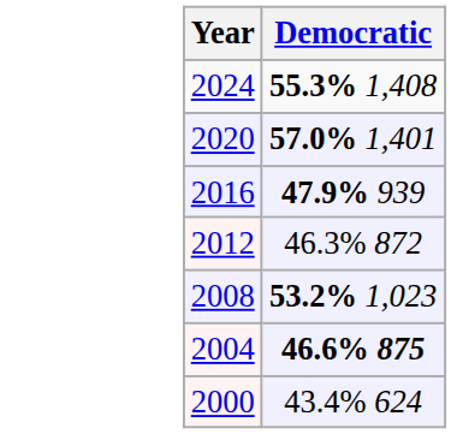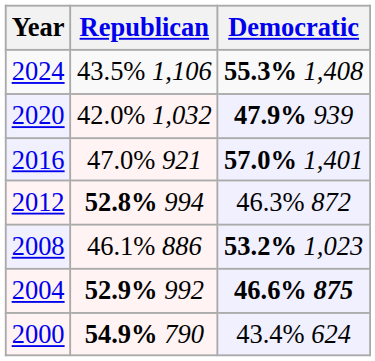 <table class="wikitable"  style="float:right; font-size:90%;">
 <tr style="background:lightgrey;">
 <th>Year</th>
+<th><a href='#'>Republican</a></th>
 <th><a href='#'>Democratic</a></th>
 </tr>
 <tr>
 <td><a href='#'>2024</a></td>
+<td>43.5% <em>1,106</em></td>
 <td><strong>55.3%</strong> <em>1,408</em></td>
 </tr>
 <tr>
 <td style="text-align:center; background:#f0f0ff;"><a href='#'>2020</a></td>
+<td style="text-align:center; background:#fff3f3;">42.0% <em>1,032</em></td>
+<td style="text-align:center; background:#f0f0ff;"><strong>47.9%</strong> <em>939</em></td>
+</tr>
+<tr>
+<td style="text-align:center; background:#f0f0ff;"><a href='#'>2016</a></td>
+<td style="text-align:center; background:#fff3f3;">47.0% <em>921</em></td>
 <td style="text-align:center; background:#f0f0ff;"><strong>57.0%</strong> <em>1,401</em></td>
 </tr>
 <tr>
-<td style="text-align:center; background:#f0f0ff;"><a href='#'>2016</a></td>
-<td style="text-align:center; background:#f0f0ff;"><strong>47.9%</strong> <em>939</em></td>
-</tr>
-<tr>
 <td style="text-align:center; background:#fff3f3;"><a href='#'>2012</a></td>
+<td style="text-align:center; background:#fff3f3;"><strong>52.8%</strong> <em>994</em></td>
 <td style="text-align:center; background:#f0f0ff;">46.3% <em>872</em></td>
 </tr>
 <tr>
 <td style="text-align:center; background:#f0f0ff;"><a href='#'>2008</a></td>
+<td style="text-align:center; background:#fff3f3;">46.1% <em>886</em></td>
 <td style="text-align:center; background:#f0f0ff;"><strong>53.2%</strong> <em>1,023</em></td>
 </tr>
 <tr>
 <td style="text-align:center; background:#fff3f3;"><a href='#'>2004</a></td>
+<td style="text-align:center; background:#fff3f3;"><strong>52.9%</strong> <em>992</em></td>
 <td style="text-align:center; background:#f0f0ff;"><strong>46.6% <em>875</em></strong></td>
 </tr>
 <tr>
 <td style="text-align:center; background:#fff3f3;"><a href='#'>2000</a></td>
+<td style="text-align:center; background:#fff3f3;"><strong>54.9%</strong> <em>790</em></td>
 <td style="text-align:center; background:#f0f0ff;">43.4% <em>624</em></td>
 </tr>
 </table>
